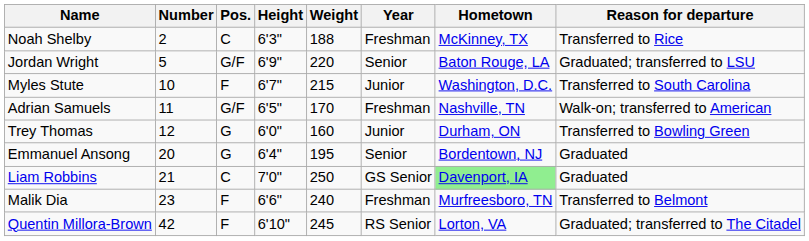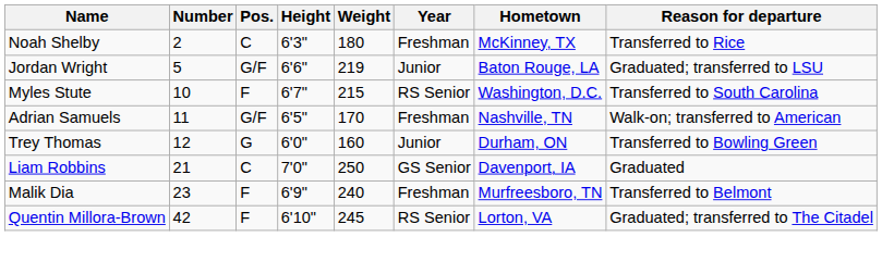 <table class="wikitable sortable" border="1">
 <tr>
 <th>Name</th>
 <th>Number</th>
 <th>Pos.</th>
 <th>Height</th>
 <th>Weight</th>
 <th>Year</th>
 <th>Hometown</th>
 <th class="unsortable">Reason for departure</th>
 </tr>
 <tr>
 <td>Noah Shelby</td>
 <td>2</td>
 <td>C</td>
 <td>6'3"</td>
-<td>188</td>
+<td>180</td>
 <td>Freshman</td>
 <td><a href='#'>McKinney, TX</a></td>
 <td>Transferred to <a href='#'>Rice</a></td>
 </tr>
 <tr>
 <td>Jordan Wright</td>
 <td>5</td>
 <td>G/F</td>
-<td>6'9"</td>
-<td>220</td>
-<td>Senior</td>
+<td>6'6"</td>
+<td>219</td>
+<td>Junior</td>
 <td><a href='#'>Baton Rouge, LA</a></td>
 <td>Graduated; transferred to <a href='#'>LSU</a></td>
 </tr>
 <tr>
 <td>Myles Stute</td>
 <td>10</td>
 <td>F</td>
 <td>6'7"</td>
 <td>215</td>
-<td>Junior</td>
+<td>RS Senior</td>
 <td><a href='#'>Washington, D.C.</a></td>
 <td>Transferred to <a href='#'>South Carolina</a></td>
 </tr>
 <tr>
 <td>Adrian Samuels</td>
 <td>11</td>
 <td>G/F</td>
 <td>6'5"</td>
 <td>170</td>
 <td>Freshman</td>
 <td><a href='#'>Nashville, TN</a></td>
 <td>Walk-on; transferred to <a href='#'>American</a></td>
 </tr>
 <tr>
 <td>Trey Thomas</td>
 <td>12</td>
 <td>G</td>
 <td>6'0"</td>
 <td>160</td>
 <td>Junior</td>
 <td><a href='#'>Durham, ON</a></td>
 <td>Transferred to <a href='#'>Bowling Green</a></td>
 </tr>
 <tr>
-<td>Emmanuel Ansong</td>
-<td>20</td>
-<td>G</td>
-<td>6'4"</td>
-<td>195</td>
-<td>Senior</td>
-<td><a href='#'>Bordentown, NJ</a></td>
-<td>Graduated</td>
-</tr>
-<tr>
 <td><a href='#'>Liam Robbins</a></td>
 <td>21</td>
 <td>C</td>
 <td>7'0"</td>
 <td>250</td>
 <td>GS Senior</td>
-<td style="background: lightgreen;"><a href='#'>Davenport, IA</a></td>
+<td><a href='#'>Davenport, IA</a></td>
 <td>Graduated</td>
 </tr>
 <tr>
 <td>Malik Dia</td>
 <td>23</td>
 <td>F</td>
-<td>6'6"</td>
+<td>6'9"</td>
 <td>240</td>
 <td>Freshman</td>
 <td><a href='#'>Murfreesboro, TN</a></td>
 <td>Transferred to <a href='#'>Belmont</a></td>
 </tr>
 <tr>
 <td><a href='#'>Quentin Millora-Brown</a></td>
 <td>42</td>
 <td>F</td>
 <td>6'10"</td>
 <td>245</td>
 <td>RS Senior</td>
 <td><a href='#'>Lorton, VA</a></td>
 <td>Graduated; transferred to <a href='#'>The Citadel</a></td>
 </tr>
 </table>
